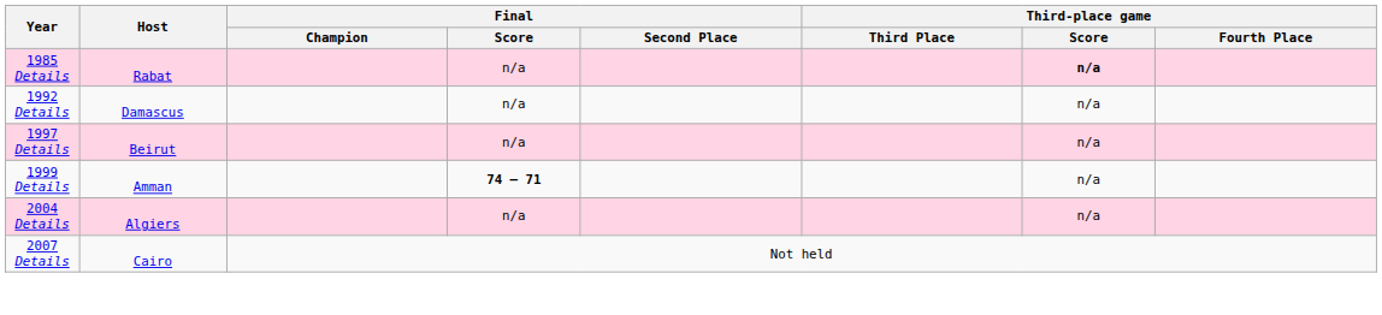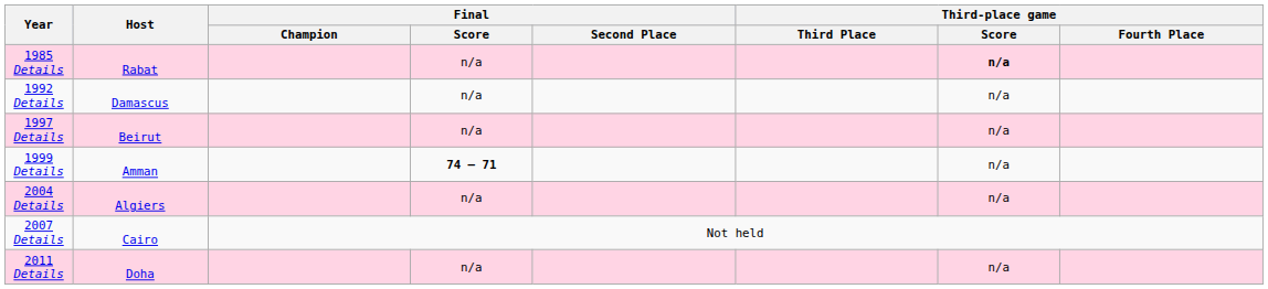 <table class="wikitable" style="font-size:90%; width: 98%; text-align: center;">
 <tr bgcolor=#C1D8FF>
 <th rowspan=2 width=5%>Year</th>
 <th rowspan=2 width=10%>Host</th>
 <th colspan=3>Final</th>
 <th colspan=3>Third-place game</th>
 </tr>
 <tr bgcolor=#EFEFEF>
 <th width=15%>Champion</th>
 <th width=9%>Score</th>
 <th width=15%>Second Place</th>
 <th width=15%>Third Place</th>
 <th width=9%>Score</th>
 <th width=15%>Fourth Place</th>
 </tr>
 <tr bgcolor=#FFD4E4>
 <td><a href='#'>1985</a><br><em><a href='#'>Details</a></em></td>
 <td><br><a href='#'>Rabat</a></td>
 <td><strong></strong></td>
 <td>n/a</td>
 <td></td>
 <td></td>
 <td><strong>n/a</strong></td>
 <td></td>
 </tr>
 <tr>
 <td><a href='#'>1992</a><br><em><a href='#'>Details</a></em></td>
 <td><br><a href='#'>Damascus</a></td>
 <td><strong></strong></td>
 <td>n/a</td>
 <td></td>
 <td></td>
 <td>n/a</td>
 <td></td>
 </tr>
 <tr bgcolor=#FFD4E4>
 <td><a href='#'>1997</a><br><em><a href='#'>Details</a></em></td>
 <td><br><a href='#'>Beirut</a></td>
 <td><strong></strong></td>
 <td>n/a</td>
 <td></td>
 <td></td>
 <td>n/a</td>
 <td></td>
 </tr>
 <tr>
 <td><a href='#'>1999</a><br><em><a href='#'>Details</a></em></td>
 <td><br><a href='#'>Amman</a></td>
 <td><strong></strong></td>
 <td><strong>74 – 71</strong></td>
 <td></td>
 <td></td>
 <td>n/a</td>
 <td></td>
 </tr>
 <tr bgcolor=#FFD4E4>
 <td><a href='#'>2004</a><br><em><a href='#'>Details</a></em></td>
 <td><br> <a href='#'>Algiers</a></td>
 <td><strong></strong></td>
 <td>n/a</td>
 <td></td>
 <td></td>
 <td>n/a</td>
 <td></td>
 </tr>
 <tr>
 <td><a href='#'>2007</a><br><em><a href='#'>Details</a></em></td>
 <td><br> <a href='#'>Cairo</a></td>
 <td colspan=6 rowspan=1 align=center>Not held</td>
 </tr>
+<tr bgcolor=#FFD4E4>
+<td><a href='#'>2011</a><br><em><a href='#'>Details</a></em></td>
+<td><br> <a href='#'>Doha</a></td>
+<td><strong></strong></td>
+<td>n/a</td>
+<td></td>
+<td></td>
+<td>n/a</td>
+<td></td>
+</tr>
 </table>
